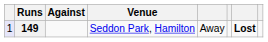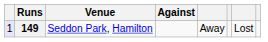 <table class="wikitable">
 <tr>
 <th></th>
 <th>Runs</th>
+<th>Venue</th>
 <th>Against</th>
-<th>Venue</th>
 <th></th>
 <th></th>
 <th></th>
 <th></th>
 </tr>
 <tr>
 <td style="background: lavender;">1</td>
 <th>149</th>
+<td><a href='#'>Seddon Park</a>, <a href='#'>Hamilton</a></td>
 <td></td>
-<td><a href='#'>Seddon Park</a>, <a href='#'>Hamilton</a></td>
 <td>Away</td>
 <td></td>
-<td><strong>Lost</strong></td>
+<td>Lost</td>
 <td></td>
 </tr>
 </table>
